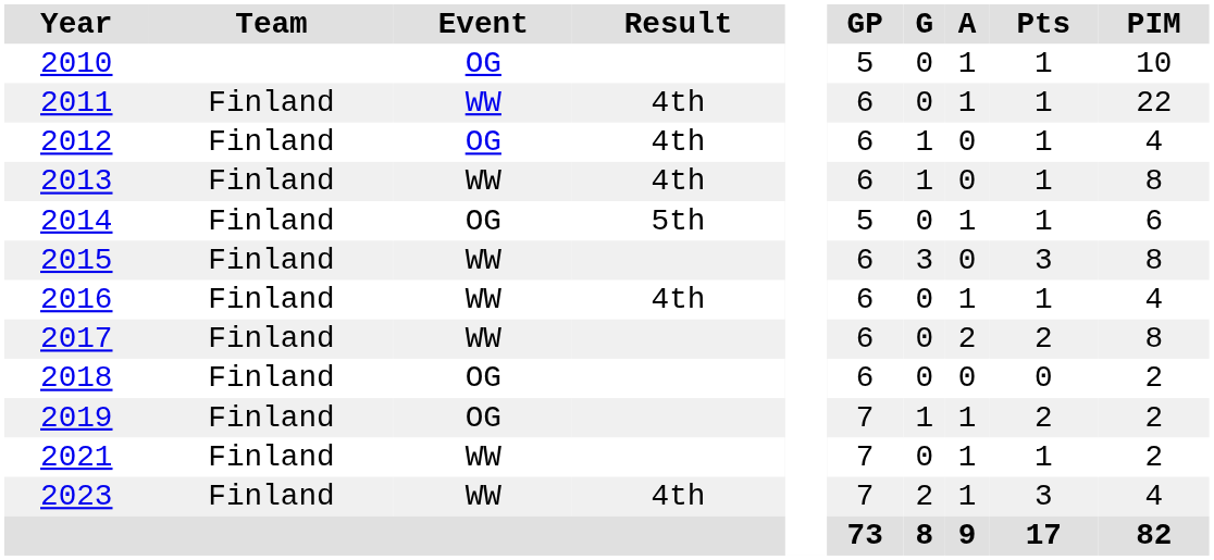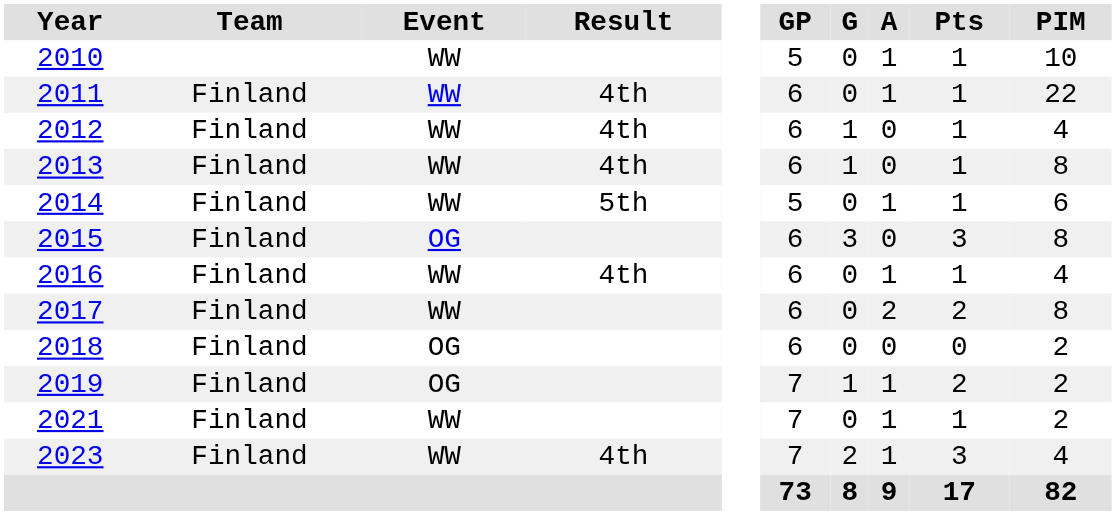 <table border="0" cellpadding="1" cellspacing="0" style="text-align:center; width:40em">
 <tr ALIGN="centre" bgcolor="#e0e0e0">
 <th>Year</th>
 <th>Team</th>
 <th>Event</th>
 <th>Result</th>
 <th rowspan="83" bgcolor="#ffffff"> </th>
 <th>GP</th>
 <th>G</th>
 <th>A</th>
 <th>Pts</th>
 <th>PIM</th>
 </tr>
 <tr>
 <td><a href='#'>2010</a></td>
 <td></td>
-<td><a href='#'>OG</a></td>
+<td>WW</td>
 <td></td>
 <td>5</td>
 <td>0</td>
 <td>1</td>
 <td>1</td>
 <td>10</td>
 </tr>
 <tr bgcolor="#f0f0f0">
 <td><a href='#'>2011</a></td>
 <td>Finland</td>
 <td><a href='#'>WW</a></td>
 <td>4th</td>
 <td>6</td>
 <td>0</td>
 <td>1</td>
 <td>1</td>
 <td>22</td>
 </tr>
 <tr>
 <td><a href='#'>2012</a></td>
 <td>Finland</td>
-<td><a href='#'>OG</a></td>
+<td>WW</td>
 <td>4th</td>
 <td>6</td>
 <td>1</td>
 <td>0</td>
 <td>1</td>
 <td>4</td>
 </tr>
 <tr bgcolor="#f0f0f0">
 <td><a href='#'>2013</a></td>
 <td>Finland</td>
 <td>WW</td>
 <td>4th</td>
 <td>6</td>
 <td>1</td>
 <td>0</td>
 <td>1</td>
 <td>8</td>
 </tr>
 <tr>
 <td><a href='#'>2014</a></td>
 <td>Finland</td>
-<td>OG</td>
+<td>WW</td>
 <td>5th</td>
 <td>5</td>
 <td>0</td>
 <td>1</td>
 <td>1</td>
 <td>6</td>
 </tr>
 <tr bgcolor="#f0f0f0">
 <td><a href='#'>2015</a></td>
 <td>Finland</td>
-<td>WW</td>
+<td><a href='#'>OG</a></td>
 <td></td>
 <td>6</td>
 <td>3</td>
 <td>0</td>
 <td>3</td>
 <td>8</td>
 </tr>
 <tr>
 <td><a href='#'>2016</a></td>
 <td>Finland</td>
 <td>WW</td>
 <td>4th</td>
 <td>6</td>
 <td>0</td>
 <td>1</td>
 <td>1</td>
 <td>4</td>
 </tr>
 <tr bgcolor="#f0f0f0">
 <td><a href='#'>2017</a></td>
 <td>Finland</td>
 <td>WW</td>
 <td></td>
 <td>6</td>
 <td>0</td>
 <td>2</td>
 <td>2</td>
 <td>8</td>
 </tr>
 <tr>
 <td><a href='#'>2018</a></td>
 <td>Finland</td>
 <td>OG</td>
 <td></td>
 <td>6</td>
 <td>0</td>
 <td>0</td>
 <td>0</td>
 <td>2</td>
 </tr>
 <tr bgcolor="#f0f0f0">
 <td><a href='#'>2019</a></td>
 <td>Finland</td>
 <td>OG</td>
 <td></td>
 <td>7</td>
 <td>1</td>
 <td>1</td>
 <td>2</td>
 <td>2</td>
 </tr>
 <tr>
 <td><a href='#'>2021</a></td>
 <td>Finland</td>
 <td>WW</td>
 <td></td>
 <td>7</td>
 <td>0</td>
 <td>1</td>
 <td>1</td>
 <td>2</td>
 </tr>
 <tr bgcolor="#f0f0f0">
 <td><a href='#'>2023</a></td>
 <td>Finland</td>
 <td>WW</td>
 <td>4th</td>
 <td>7</td>
 <td>2</td>
 <td>1</td>
 <td>3</td>
 <td>4</td>
 </tr>
 <tr bgcolor="#e0e0e0">
 <th colspan="4"></th>
 <th>73</th>
 <th>8</th>
 <th>9</th>
 <th>17</th>
 <th>82</th>
 </tr>
 </table>
